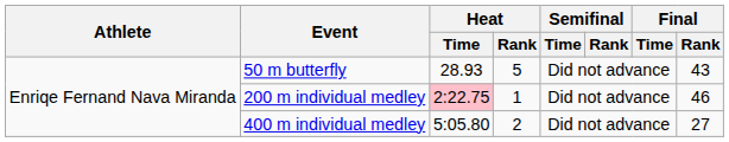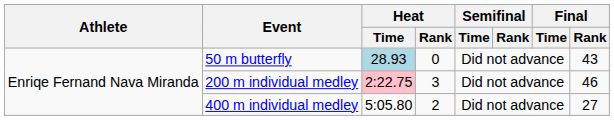 <table class=wikitable style="font-size:90%">
 <tr>
 <th rowspan="2">Athlete</th>
 <th rowspan="2">Event</th>
 <th colspan="2">Heat</th>
 <th colspan="2">Semifinal</th>
 <th colspan="2">Final</th>
 </tr>
 <tr style="font-size:95%">
 <th>Time</th>
 <th>Rank</th>
 <th>Time</th>
 <th>Rank</th>
 <th>Time</th>
 <th>Rank</th>
 </tr>
 <tr align="center">
 <td align="left" rowspan="3">Enriqe Fernand Nava Miranda</td>
 <td align="left"><a href='#'>50 m butterfly</a></td>
-<td>28.93</td>
-<td>5</td>
+<td style="background: lightblue;">28.93</td>
+<td>0</td>
 <td colspan="3">Did not advance</td>
 <td>43</td>
 </tr>
 <tr align="center">
 <td align="left"><a href='#'>200 m individual medley</a></td>
 <td style="background: pink;">2:22.75</td>
-<td>1</td>
+<td>3</td>
 <td colspan="3">Did not advance</td>
 <td>46</td>
 </tr>
 <tr align="center">
 <td align="left"><a href='#'>400 m individual medley</a></td>
 <td>5:05.80</td>
 <td>2</td>
 <td colspan="3">Did not advance</td>
 <td>27</td>
 </tr>
 </table>
